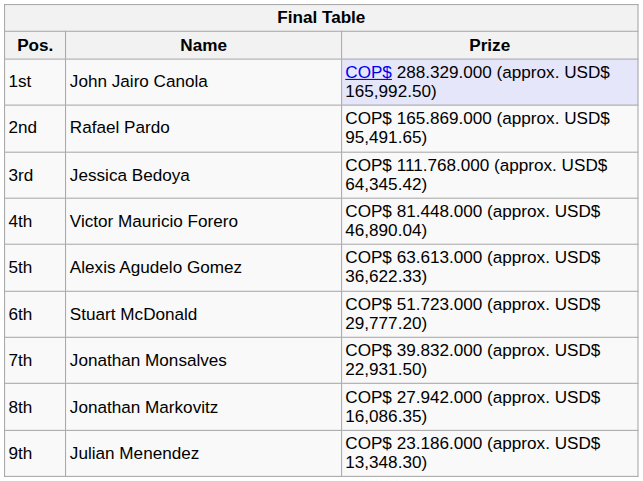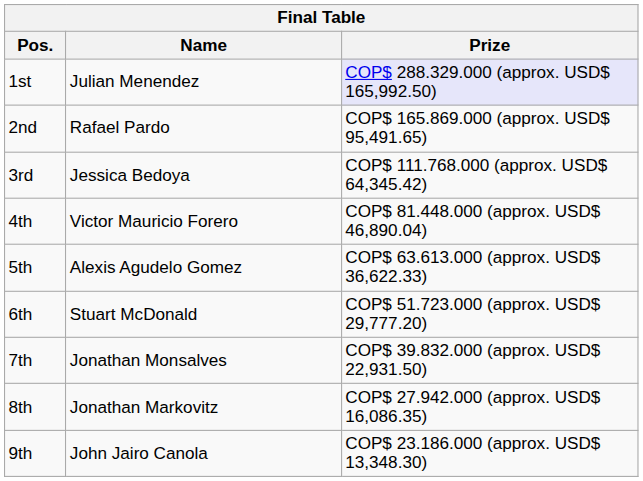 <table class="wikitable">
 <tr>
 <th colspan="3">Final Table</th>
 </tr>
 <tr>
 <th width="50">Pos.</th>
 <th width="250">Name</th>
 <th width="270">Prize</th>
 </tr>
 <tr>
 <td>1st</td>
-<td> John Jairo Canola</td>
+<td> Julian Menendez</td>
 <td style="background: lavender;"><a href='#'>COP$</a> 288.329.000 (approx. USD$ 165,992.50)</td>
 </tr>
 <tr>
 <td>2nd</td>
 <td> Rafael Pardo</td>
 <td>COP$ 165.869.000 (approx. USD$ 95,491.65)</td>
 </tr>
 <tr>
 <td>3rd</td>
 <td> Jessica Bedoya</td>
 <td>COP$ 111.768.000 (approx. USD$ 64,345.42)</td>
 </tr>
 <tr>
 <td>4th</td>
 <td> Victor Mauricio Forero</td>
 <td>COP$ 81.448.000 (approx. USD$ 46,890.04)</td>
 </tr>
 <tr>
 <td>5th</td>
 <td> Alexis Agudelo Gomez</td>
 <td>COP$ 63.613.000 (approx. USD$ 36,622.33)</td>
 </tr>
 <tr>
 <td>6th</td>
 <td> Stuart McDonald</td>
 <td>COP$ 51.723.000 (approx. USD$ 29,777.20)</td>
 </tr>
 <tr>
 <td>7th</td>
 <td> Jonathan Monsalves</td>
 <td>COP$ 39.832.000 (approx. USD$ 22,931.50)</td>
 </tr>
 <tr>
 <td>8th</td>
 <td> Jonathan Markovitz</td>
 <td>COP$ 27.942.000 (approx. USD$ 16,086.35)</td>
 </tr>
 <tr>
 <td>9th</td>
-<td> Julian Menendez</td>
+<td> John Jairo Canola</td>
 <td>COP$ 23.186.000 (approx. USD$ 13,348.30)</td>
 </tr>
 </table>
